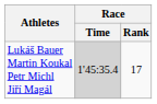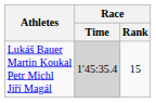 <table class="wikitable" border="1" style="font-size:90%">
 <tr>
 <th rowspan=2>Athletes</th>
 <th colspan=2>Race</th>
 </tr>
 <tr>
 <th>Time</th>
 <th>Rank</th>
 </tr>
 <tr>
 <td><a href='#'>Lukáš Bauer</a><br><a href='#'>Martin Koukal</a><br><a href='#'>Petr Michl</a><br><a href='#'>Jiří Magál</a></td>
 <td align=center style="background: lightgrey;">1'45:35.4</td>
-<td align=center>17</td>
+<td align=center>15</td>
 </tr>
 </table>
